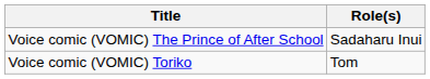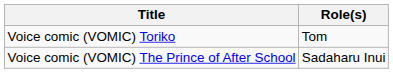 <table class="wikitable">
 <tr>
 <th>Title</th>
 <th>Role(s)</th>
 </tr>
 <tr>
+<td>Voice comic (VOMIC) <a href='#'>Toriko</a></td>
+<td>Tom</td>
+</tr>
+<tr>
 <td>Voice comic (VOMIC) <a href='#'>The Prince of After School</a></td>
 <td>Sadaharu Inui</td>
 </tr>
-<tr>
-<td>Voice comic (VOMIC) <a href='#'>Toriko</a></td>
-<td>Tom</td>
-</tr>
 </table>
